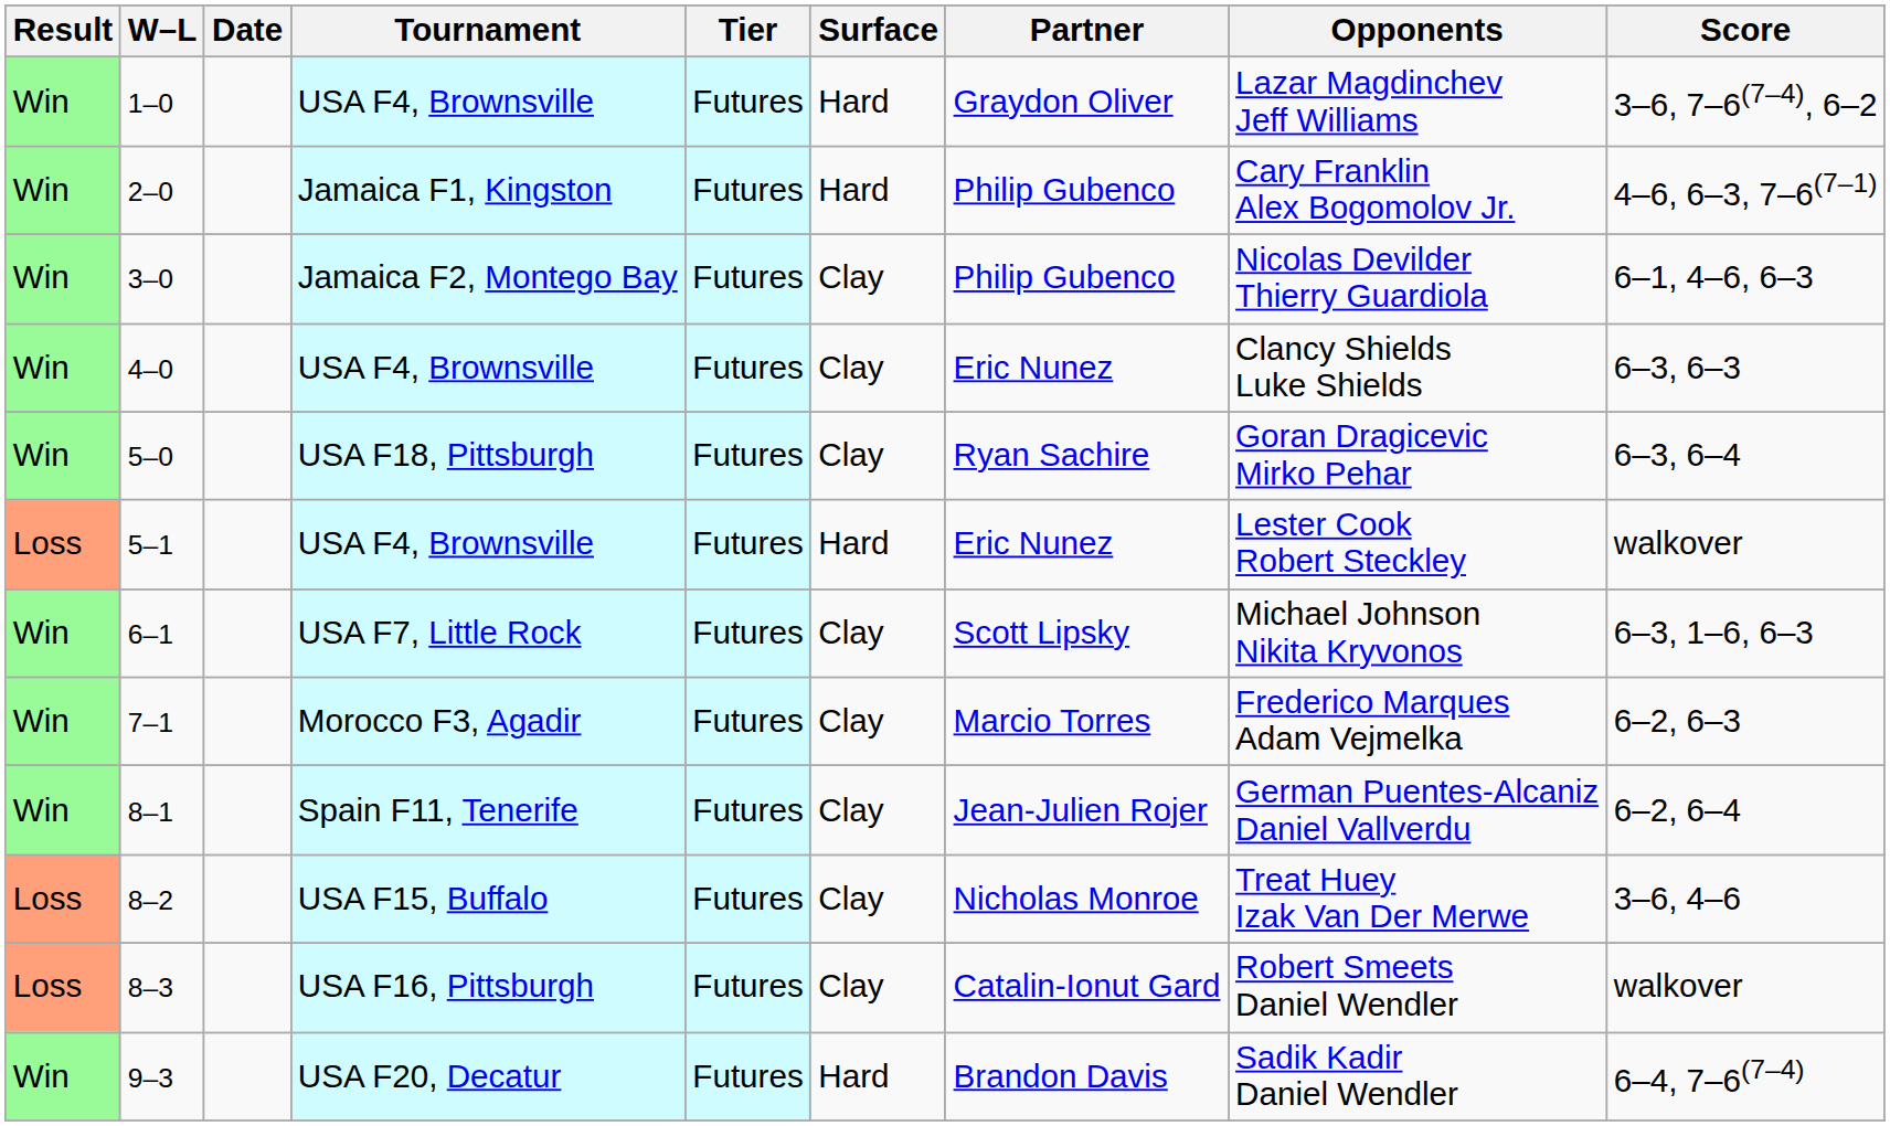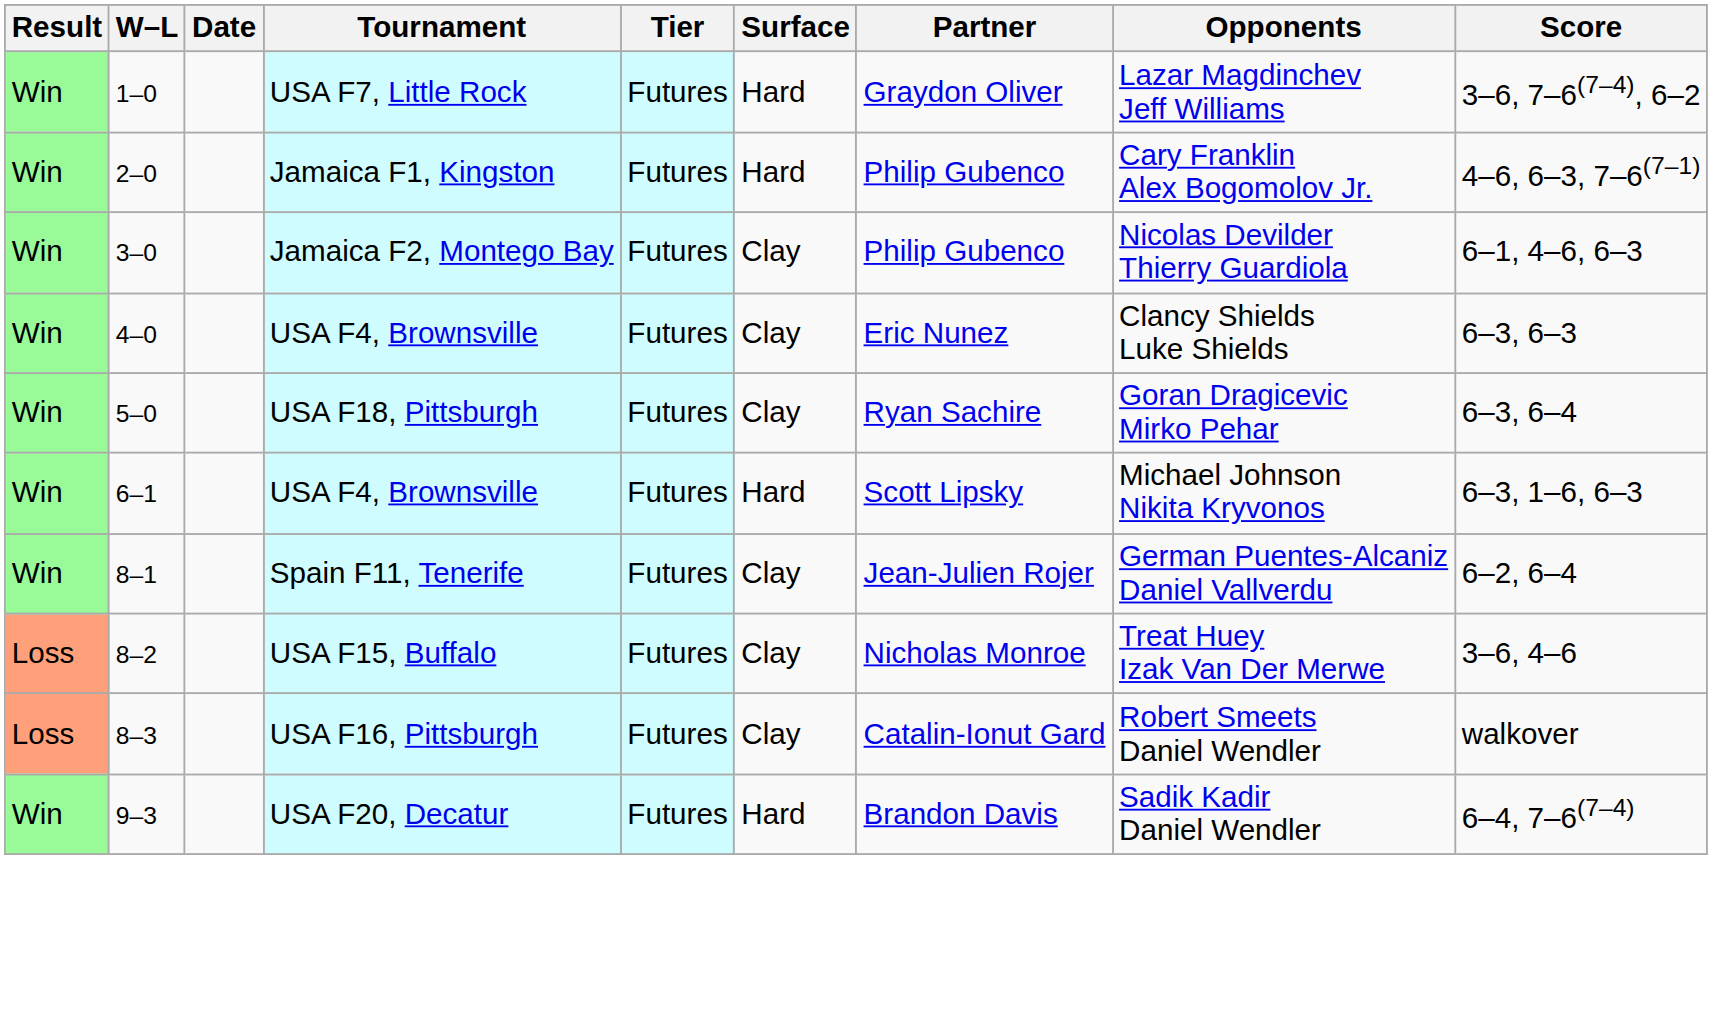 <table class="sortable wikitable">
 <tr>
 <th>Result</th>
 <th class="unsortable">W–L</th>
 <th>Date</th>
 <th>Tournament</th>
 <th>Tier</th>
 <th>Surface</th>
 <th>Partner</th>
 <th>Opponents</th>
 <th class="unsortable">Score</th>
 </tr>
 <tr>
 <td style="background:#98fb98;">Win</td>
 <td><small>1–0</small></td>
 <td></td>
-<td style="background:#cffcff;">USA F4, <a href='#'>Brownsville</a></td>
+<td style="background:#cffcff;">USA F7, <a href='#'>Little Rock</a></td>
 <td style="background:#cffcff;">Futures</td>
 <td>Hard</td>
 <td> <a href='#'>Graydon Oliver</a></td>
 <td> <a href='#'>Lazar Magdinchev</a> <br>  <a href='#'>Jeff Williams</a></td>
 <td>3–6, 7–6<sup>(7–4)</sup>, 6–2</td>
 </tr>
 <tr>
 <td style="background:#98fb98;">Win</td>
 <td><small>2–0</small></td>
 <td></td>
 <td style="background:#cffcff;">Jamaica F1, <a href='#'>Kingston</a></td>
 <td style="background:#cffcff;">Futures</td>
 <td>Hard</td>
 <td> <a href='#'>Philip Gubenco</a></td>
 <td> <a href='#'>Cary Franklin</a> <br>  <a href='#'>Alex Bogomolov Jr.</a></td>
 <td>4–6, 6–3, 7–6<sup>(7–1)</sup></td>
 </tr>
 <tr>
 <td style="background:#98fb98;">Win</td>
 <td><small>3–0</small></td>
 <td></td>
 <td style="background:#cffcff;">Jamaica F2, <a href='#'>Montego Bay</a></td>
 <td style="background:#cffcff;">Futures</td>
 <td>Clay</td>
 <td> <a href='#'>Philip Gubenco</a></td>
 <td> <a href='#'>Nicolas Devilder</a> <br>  <a href='#'>Thierry Guardiola</a></td>
 <td>6–1, 4–6, 6–3</td>
 </tr>
 <tr>
 <td style="background:#98fb98;">Win</td>
 <td><small>4–0</small></td>
 <td></td>
 <td style="background:#cffcff;">USA F4, <a href='#'>Brownsville</a></td>
 <td style="background:#cffcff;">Futures</td>
 <td>Clay</td>
 <td> <a href='#'>Eric Nunez</a></td>
 <td> Clancy Shields <br>  Luke Shields</td>
 <td>6–3, 6–3</td>
 </tr>
 <tr>
 <td style="background:#98fb98;">Win</td>
 <td><small>5–0</small></td>
 <td></td>
 <td style="background:#cffcff;">USA F18, <a href='#'>Pittsburgh</a></td>
 <td style="background:#cffcff;">Futures</td>
 <td>Clay</td>
 <td> <a href='#'>Ryan Sachire</a></td>
 <td> <a href='#'>Goran Dragicevic</a> <br>  <a href='#'>Mirko Pehar</a></td>
 <td>6–3, 6–4</td>
 </tr>
 <tr>
-<td style="background:#ffa07a;">Loss</td>
-<td><small>5–1</small></td>
+<td style="background:#98fb98;">Win</td>
+<td><small>6–1</small></td>
 <td></td>
 <td style="background:#cffcff;">USA F4, <a href='#'>Brownsville</a></td>
 <td style="background:#cffcff;">Futures</td>
 <td>Hard</td>
-<td> <a href='#'>Eric Nunez</a></td>
-<td> <a href='#'>Lester Cook</a> <br>  <a href='#'>Robert Steckley</a></td>
-<td>walkover</td>
-</tr>
-<tr>
-<td style="background:#98fb98;">Win</td>
-<td><small>6–1</small></td>
-<td></td>
-<td style="background:#cffcff;">USA F7, <a href='#'>Little Rock</a></td>
-<td style="background:#cffcff;">Futures</td>
-<td>Clay</td>
 <td> <a href='#'>Scott Lipsky</a></td>
 <td> Michael Johnson <br>  <a href='#'>Nikita Kryvonos</a></td>
 <td>6–3, 1–6, 6–3</td>
-</tr>
-<tr>
-<td style="background:#98fb98;">Win</td>
-<td><small>7–1</small></td>
-<td></td>
-<td style="background:#cffcff;">Morocco F3, <a href='#'>Agadir</a></td>
-<td style="background:#cffcff;">Futures</td>
-<td>Clay</td>
-<td> <a href='#'>Marcio Torres</a></td>
-<td> <a href='#'>Frederico Marques</a> <br>  Adam Vejmelka</td>
-<td>6–2, 6–3</td>
 </tr>
 <tr>
 <td style="background:#98fb98;">Win</td>
 <td><small>8–1</small></td>
 <td></td>
 <td style="background:#cffcff;">Spain F11, <a href='#'>Tenerife</a></td>
 <td style="background:#cffcff;">Futures</td>
 <td>Clay</td>
 <td> <a href='#'>Jean-Julien Rojer</a></td>
 <td> <a href='#'>German Puentes-Alcaniz</a> <br>  <a href='#'>Daniel Vallverdu</a></td>
 <td>6–2, 6–4</td>
 </tr>
 <tr>
 <td style="background:#ffa07a;">Loss</td>
 <td><small>8–2</small></td>
 <td></td>
 <td style="background:#cffcff;">USA F15, <a href='#'>Buffalo</a></td>
 <td style="background:#cffcff;">Futures</td>
 <td>Clay</td>
 <td> <a href='#'>Nicholas Monroe</a></td>
 <td> <a href='#'>Treat Huey</a> <br>  <a href='#'>Izak Van Der Merwe</a></td>
 <td>3–6, 4–6</td>
 </tr>
 <tr>
 <td style="background:#ffa07a;">Loss</td>
 <td><small>8–3</small></td>
 <td></td>
 <td style="background:#cffcff;">USA F16, <a href='#'>Pittsburgh</a></td>
 <td style="background:#cffcff;">Futures</td>
 <td>Clay</td>
 <td> <a href='#'>Catalin-Ionut Gard</a></td>
 <td> <a href='#'>Robert Smeets</a> <br>  Daniel Wendler</td>
 <td>walkover</td>
 </tr>
 <tr>
 <td style="background:#98fb98;">Win</td>
 <td><small>9–3</small></td>
 <td></td>
 <td style="background:#cffcff;">USA F20, <a href='#'>Decatur</a></td>
 <td style="background:#cffcff;">Futures</td>
 <td>Hard</td>
 <td> <a href='#'>Brandon Davis</a></td>
 <td> <a href='#'>Sadik Kadir</a> <br>  Daniel Wendler</td>
 <td>6–4, 7–6<sup>(7–4)</sup></td>
 </tr>
 </table>
